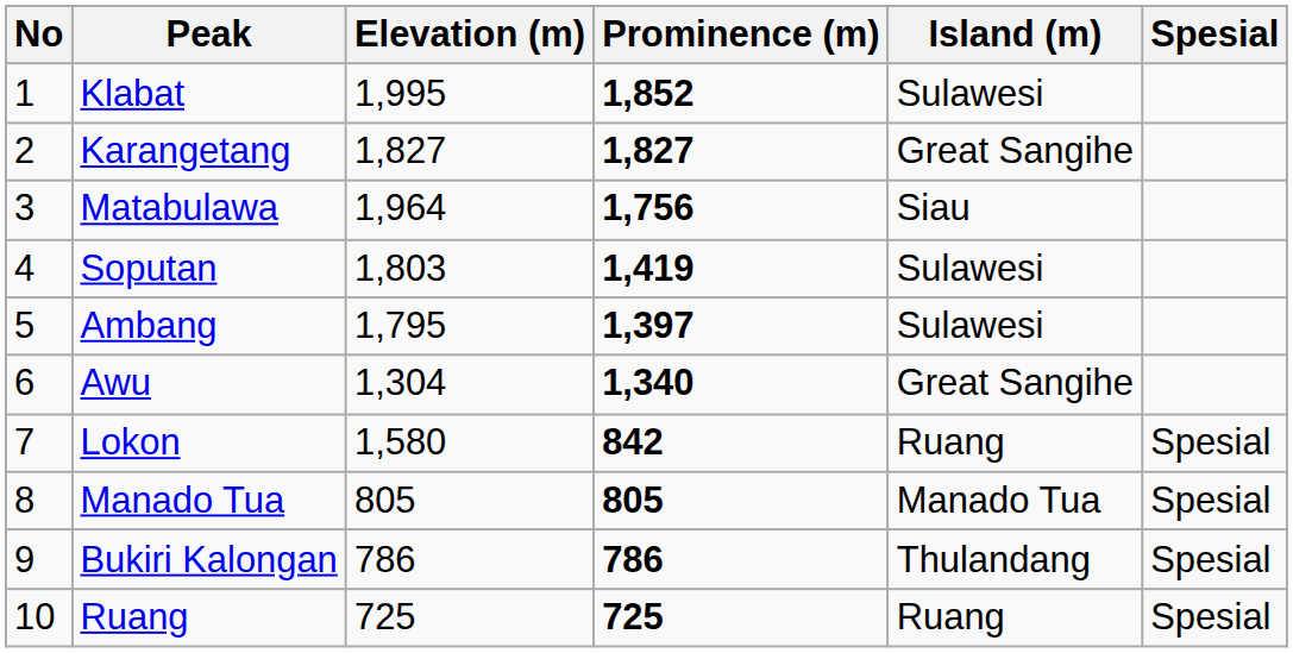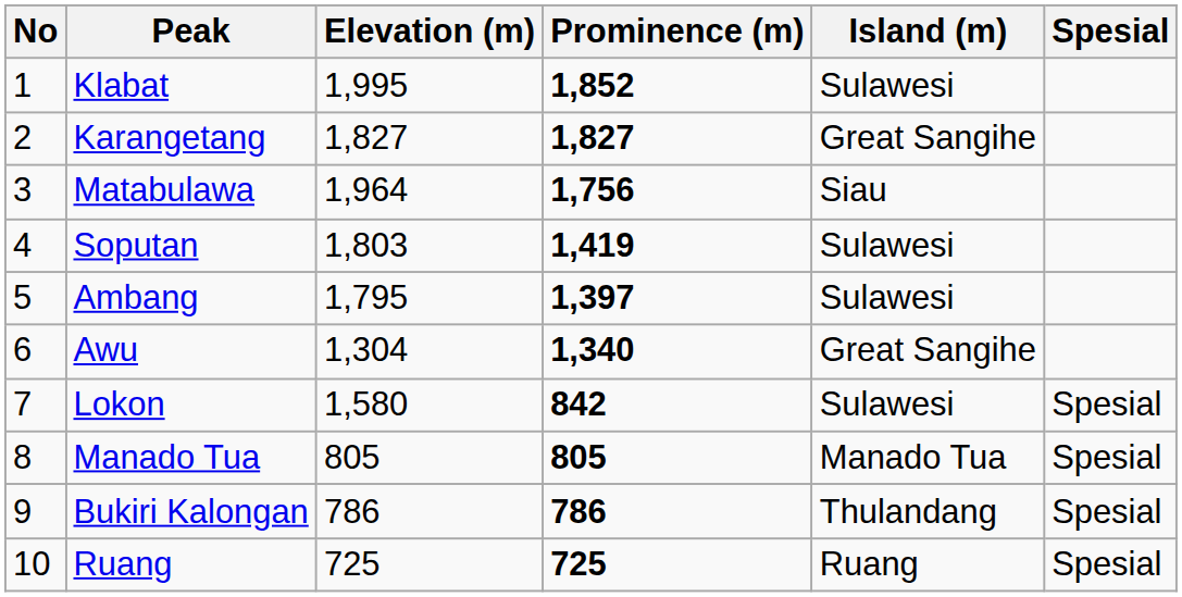 <table class="wikitable sortable">
 <tr>
 <th>No</th>
 <th>Peak</th>
 <th>Elevation (m)</th>
 <th>Prominence (m)</th>
 <th>Island (m)</th>
 <th>Spesial</th>
 </tr>
 <tr>
 <td>1</td>
 <td><a href='#'>Klabat</a></td>
 <td>1,995</td>
 <td><strong>1,852</strong></td>
 <td>Sulawesi</td>
 <td></td>
 </tr>
 <tr>
 <td>2</td>
 <td><a href='#'>Karangetang</a></td>
 <td>1,827</td>
 <td><strong>1,827</strong></td>
 <td>Great Sangihe</td>
 <td></td>
 </tr>
 <tr>
 <td>3</td>
 <td><a href='#'>Matabulawa</a></td>
 <td>1,964</td>
 <td><strong>1,756</strong></td>
 <td>Siau</td>
 <td></td>
 </tr>
 <tr>
 <td>4</td>
 <td><a href='#'>Soputan</a></td>
 <td>1,803</td>
 <td><strong>1,419</strong></td>
 <td>Sulawesi</td>
 <td></td>
 </tr>
 <tr>
 <td>5</td>
 <td><a href='#'>Ambang</a></td>
 <td>1,795</td>
 <td><strong>1,397</strong></td>
 <td>Sulawesi</td>
 <td></td>
 </tr>
 <tr>
 <td>6</td>
 <td><a href='#'>Awu</a></td>
 <td>1,304</td>
 <td><strong>1,340</strong></td>
 <td>Great Sangihe</td>
 <td></td>
 </tr>
 <tr>
 <td>7</td>
 <td><a href='#'>Lokon</a></td>
 <td>1,580</td>
 <td><strong>842</strong></td>
-<td>Ruang</td>
+<td>Sulawesi</td>
 <td>Spesial</td>
 </tr>
 <tr>
 <td>8</td>
 <td><a href='#'>Manado Tua</a></td>
 <td>805</td>
 <td><strong>805</strong></td>
 <td>Manado Tua</td>
 <td>Spesial</td>
 </tr>
 <tr>
 <td>9</td>
 <td><a href='#'>Bukiri Kalongan</a></td>
 <td>786</td>
 <td><strong>786</strong></td>
 <td>Thulandang</td>
 <td>Spesial</td>
 </tr>
 <tr>
 <td>10</td>
 <td><a href='#'>Ruang</a></td>
 <td>725</td>
 <td><strong>725</strong></td>
 <td>Ruang</td>
 <td>Spesial</td>
 </tr>
 </table>
